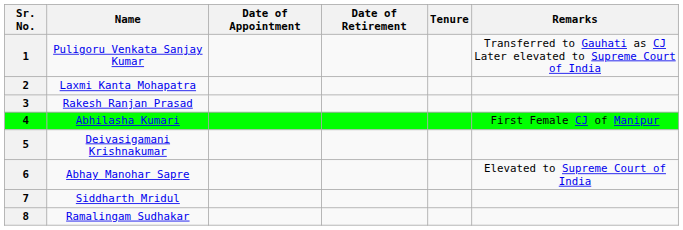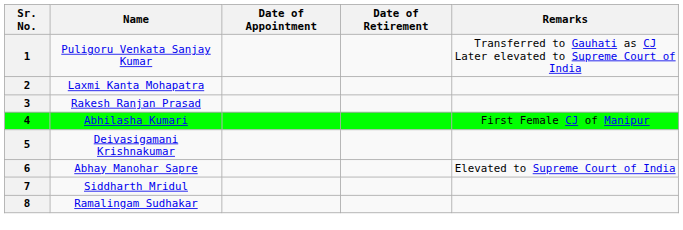 <table class="wikitable sortable" style="text-align:center" width="92%">
 <tr>
 <th>Sr. No.</th>
 <th>Name</th>
 <th>Date of Appointment</th>
 <th>Date of Retirement</th>
-<th>Tenure</th>
 <th>Remarks</th>
 </tr>
 <tr>
 <th>1</th>
 <td><a href='#'>Puligoru Venkata Sanjay Kumar</a></td>
-<td></td>
 <td></td>
 <td></td>
 <td>Transferred to <a href='#'>Gauhati</a> as <a href='#'>CJ</a> <br> Later elevated to <a href='#'>Supreme Court of India</a></td>
 </tr>
 <tr>
 <th>2</th>
 <td><a href='#'>Laxmi Kanta Mohapatra</a></td>
 <td></td>
 <td></td>
 <td></td>
-<td></td>
 </tr>
 <tr>
 <th>3</th>
 <td><a href='#'>Rakesh Ranjan Prasad</a></td>
 <td></td>
 <td></td>
 <td></td>
-<td></td>
 </tr>
 <tr>
 <th style="background:lime;">4</th>
 <td style="background:lime;"><a href='#'>Abhilasha Kumari</a></td>
-<td style="background:lime;"></td>
 <td style="background:lime;"></td>
 <td style="background:lime;"></td>
 <td style="background:lime;">First Female <a href='#'>CJ</a> of <a href='#'>Manipur</a></td>
 </tr>
 <tr>
 <th>5</th>
 <td><a href='#'>Deivasigamani Krishnakumar</a></td>
 <td></td>
 <td></td>
 <td></td>
-<td></td>
 </tr>
 <tr>
 <th>6</th>
 <td><a href='#'>Abhay Manohar Sapre</a></td>
-<td></td>
 <td></td>
 <td></td>
 <td>Elevated to <a href='#'>Supreme Court of India</a></td>
 </tr>
 <tr>
 <th>7</th>
 <td><a href='#'>Siddharth Mridul</a></td>
 <td></td>
 <td></td>
 <td></td>
-<td></td>
 </tr>
 <tr>
 <th>8</th>
 <td><a href='#'>Ramalingam Sudhakar</a></td>
 <td></td>
 <td></td>
 <td></td>
-<td></td>
 </tr>
 </table>
